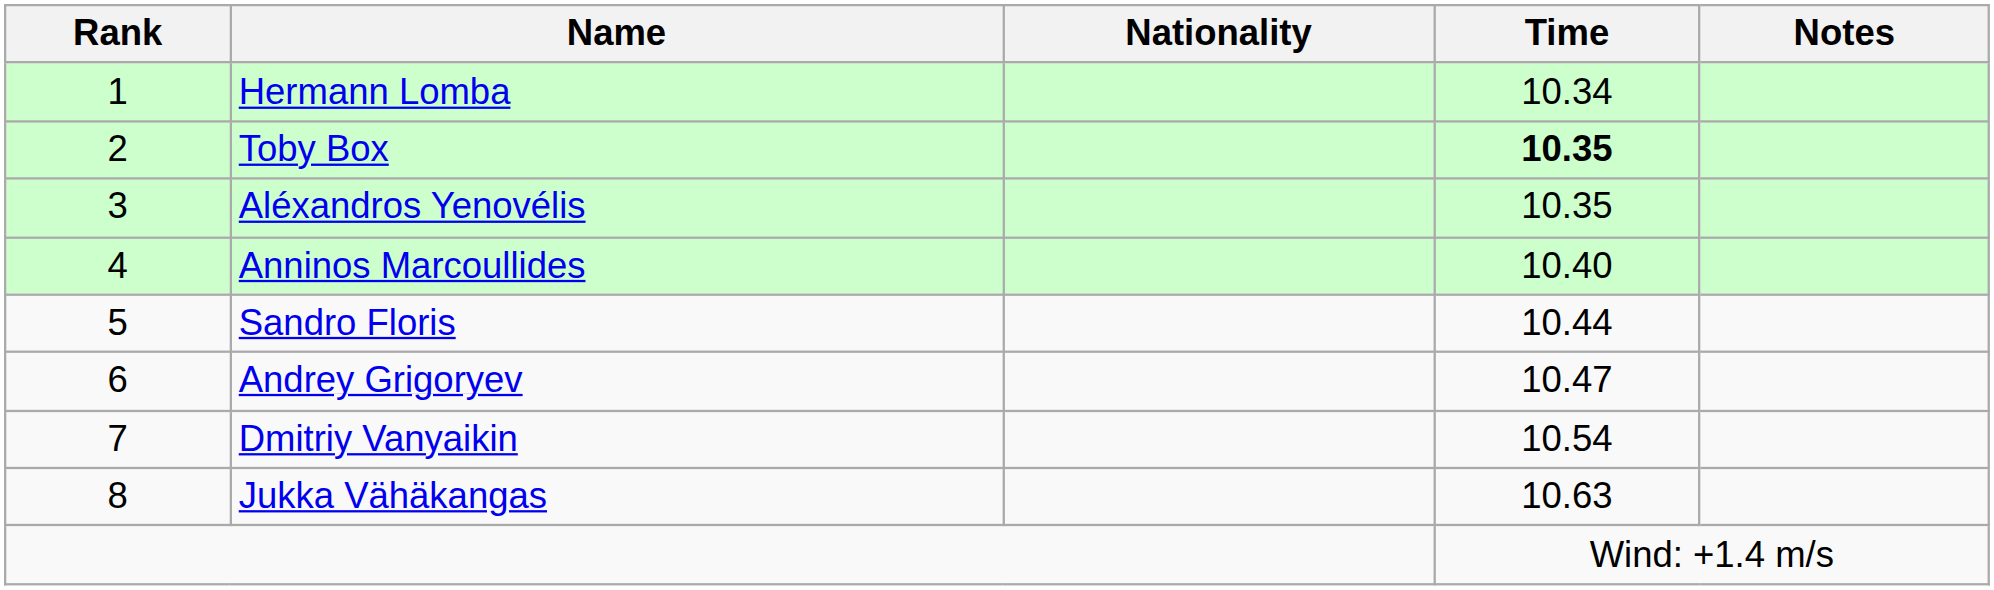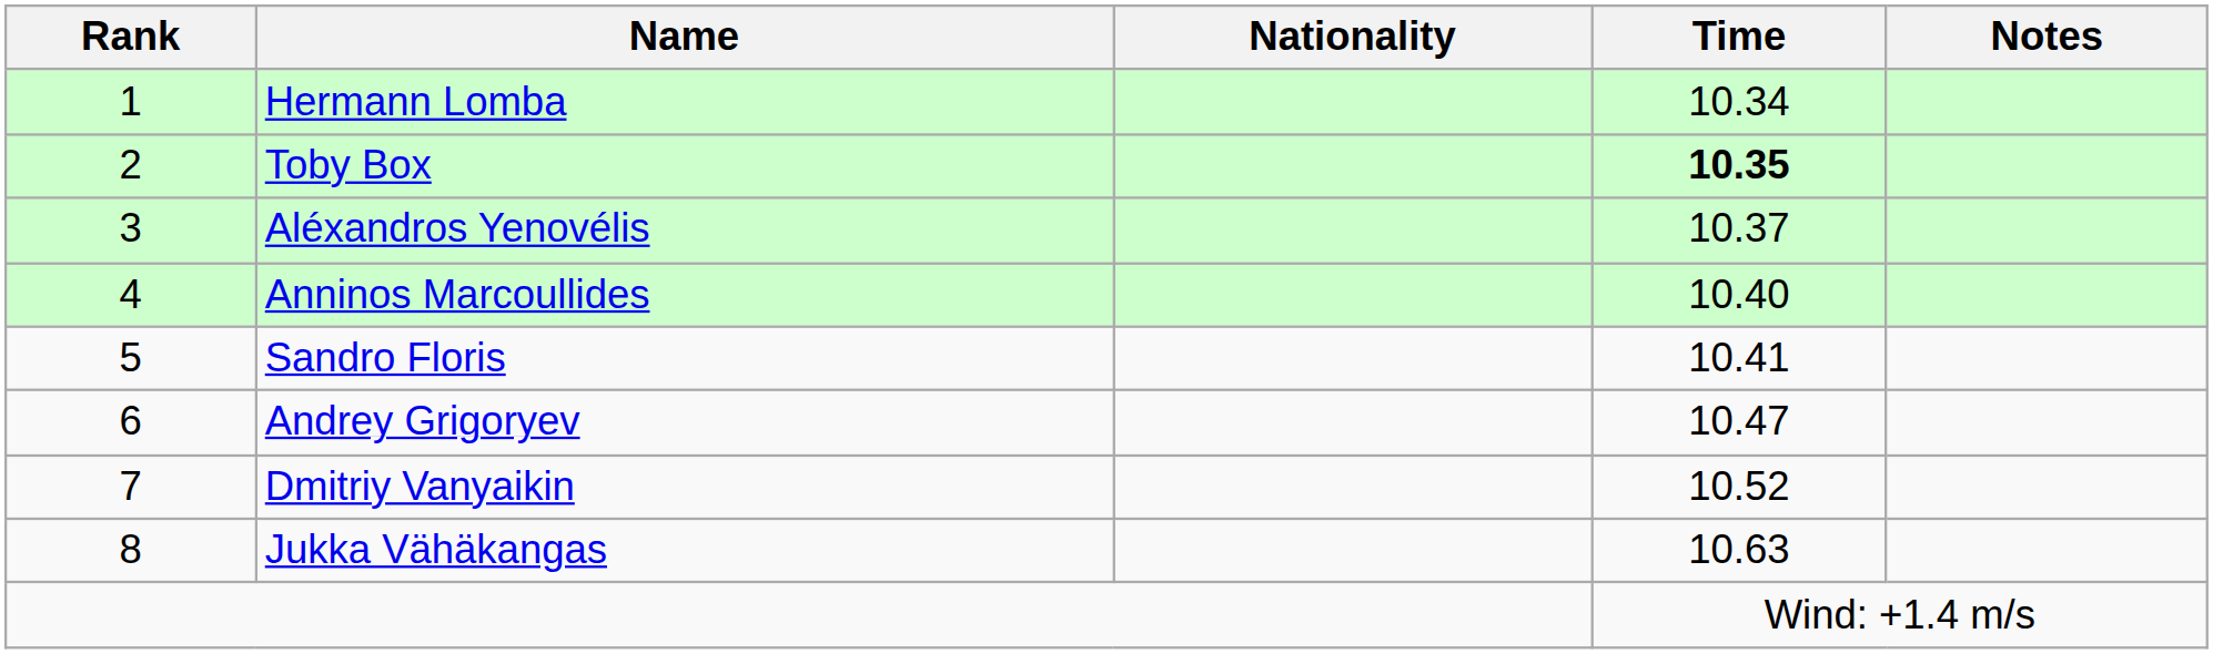 <table class="wikitable sortable" style="text-align:center;width: 55%">
 <tr>
 <th>Rank</th>
 <th>Name</th>
 <th>Nationality</th>
 <th>Time</th>
 <th>Notes</th>
 </tr>
 <tr bgcolor=ccffcc>
 <td>1</td>
 <td align=left><a href='#'>Hermann Lomba</a></td>
 <td align=left></td>
 <td>10.34</td>
 <td></td>
 </tr>
 <tr bgcolor=ccffcc>
 <td>2</td>
 <td align=left><a href='#'>Toby Box</a></td>
 <td align=left></td>
 <td><strong>10.35</strong></td>
 <td></td>
 </tr>
 <tr bgcolor=ccffcc>
 <td>3</td>
 <td align=left><a href='#'>Aléxandros Yenovélis</a></td>
 <td align=left></td>
-<td>10.35</td>
+<td>10.37</td>
 <td></td>
 </tr>
 <tr bgcolor=ccffcc>
 <td>4</td>
 <td align=left><a href='#'>Anninos Marcoullides</a></td>
 <td align=left></td>
 <td>10.40</td>
 <td></td>
 </tr>
 <tr>
 <td>5</td>
 <td align=left><a href='#'>Sandro Floris</a></td>
 <td align=left></td>
-<td>10.44</td>
+<td>10.41</td>
 <td></td>
 </tr>
 <tr>
 <td>6</td>
 <td align=left><a href='#'>Andrey Grigoryev</a></td>
 <td align=left></td>
 <td>10.47</td>
 <td></td>
 </tr>
 <tr>
 <td>7</td>
 <td align=left><a href='#'>Dmitriy Vanyaikin</a></td>
 <td align=left></td>
-<td>10.54</td>
+<td>10.52</td>
 <td></td>
 </tr>
 <tr>
 <td>8</td>
 <td align=left><a href='#'>Jukka Vähäkangas</a></td>
 <td align=left></td>
 <td>10.63</td>
 <td></td>
 </tr>
 <tr>
 <td colspan="3"></td>
 <td colspan="2">Wind: +1.4 m/s</td>
 </tr>
 </table>
